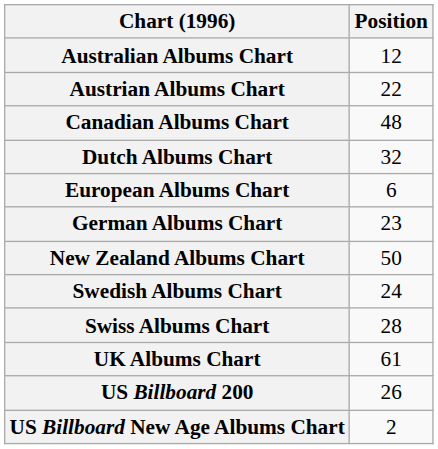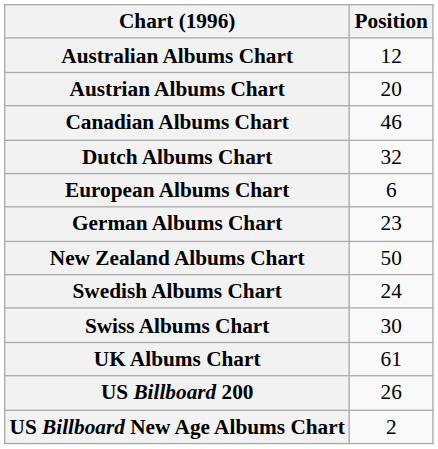 <table class="wikitable plainrowheaders" style="text-align:center;">
 <tr>
 <th scope="column">Chart (1996)</th>
 <th scope="column">Position</th>
 </tr>
 <tr>
 <th scope="row">Australian Albums Chart</th>
 <td>12</td>
 </tr>
 <tr>
 <th scope="row">Austrian Albums Chart</th>
-<td>22</td>
+<td>20</td>
 </tr>
 <tr>
 <th scope="row">Canadian Albums Chart</th>
-<td>48</td>
+<td>46</td>
 </tr>
 <tr>
 <th scope="row">Dutch Albums Chart</th>
 <td>32</td>
 </tr>
 <tr>
 <th scope="row">European Albums Chart</th>
 <td>6</td>
 </tr>
 <tr>
 <th scope="row">German Albums Chart</th>
 <td>23</td>
 </tr>
 <tr>
 <th scope="row">New Zealand Albums Chart</th>
 <td>50</td>
 </tr>
 <tr>
 <th scope="row">Swedish Albums Chart</th>
 <td>24</td>
 </tr>
 <tr>
 <th scope="row">Swiss Albums Chart</th>
-<td>28</td>
+<td>30</td>
 </tr>
 <tr>
 <th scope="row">UK Albums Chart</th>
 <td>61</td>
 </tr>
 <tr>
 <th scope="row">US <em>Billboard</em> 200</th>
 <td>26</td>
 </tr>
 <tr>
 <th scope="row">US <em>Billboard</em> New Age Albums Chart</th>
 <td>2</td>
 </tr>
 </table>
